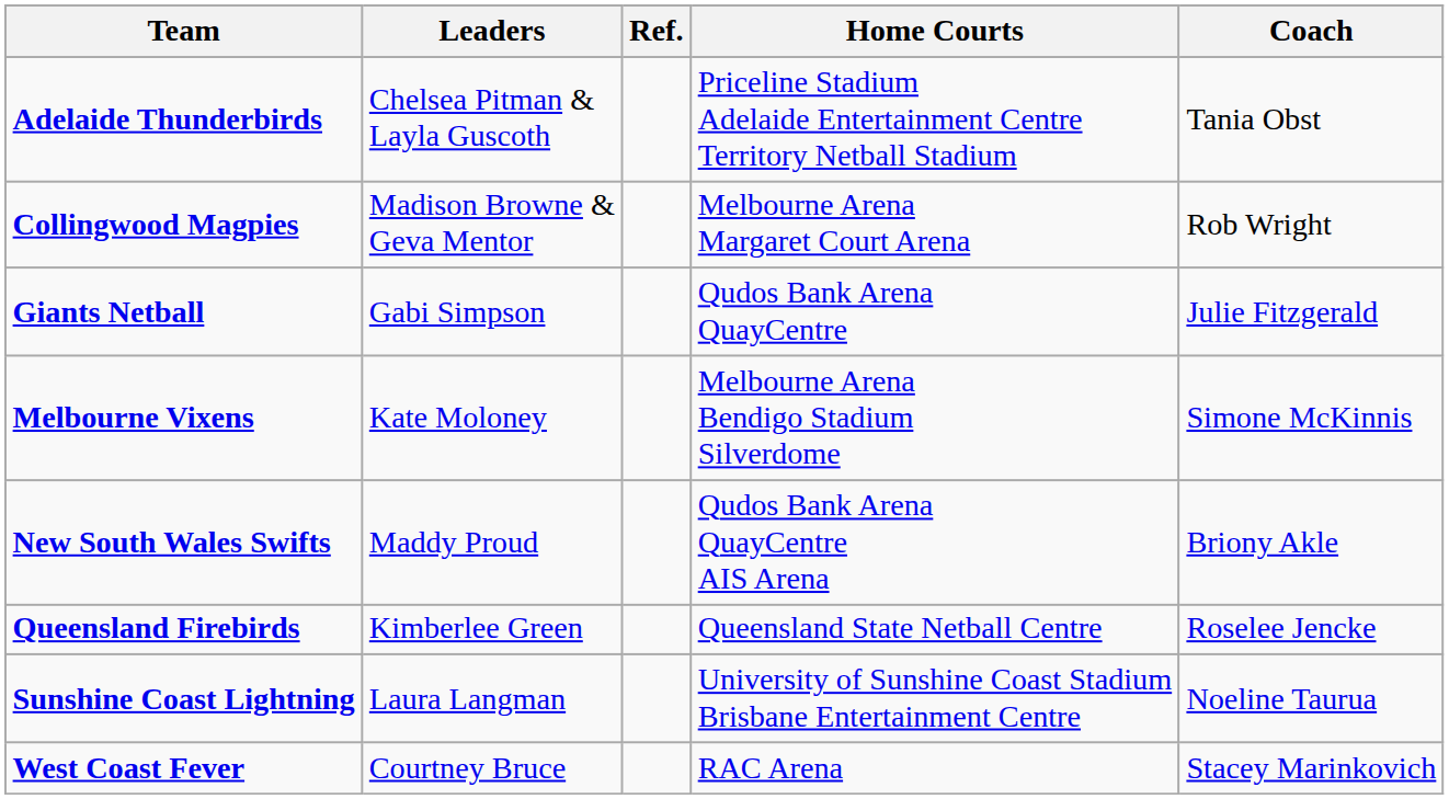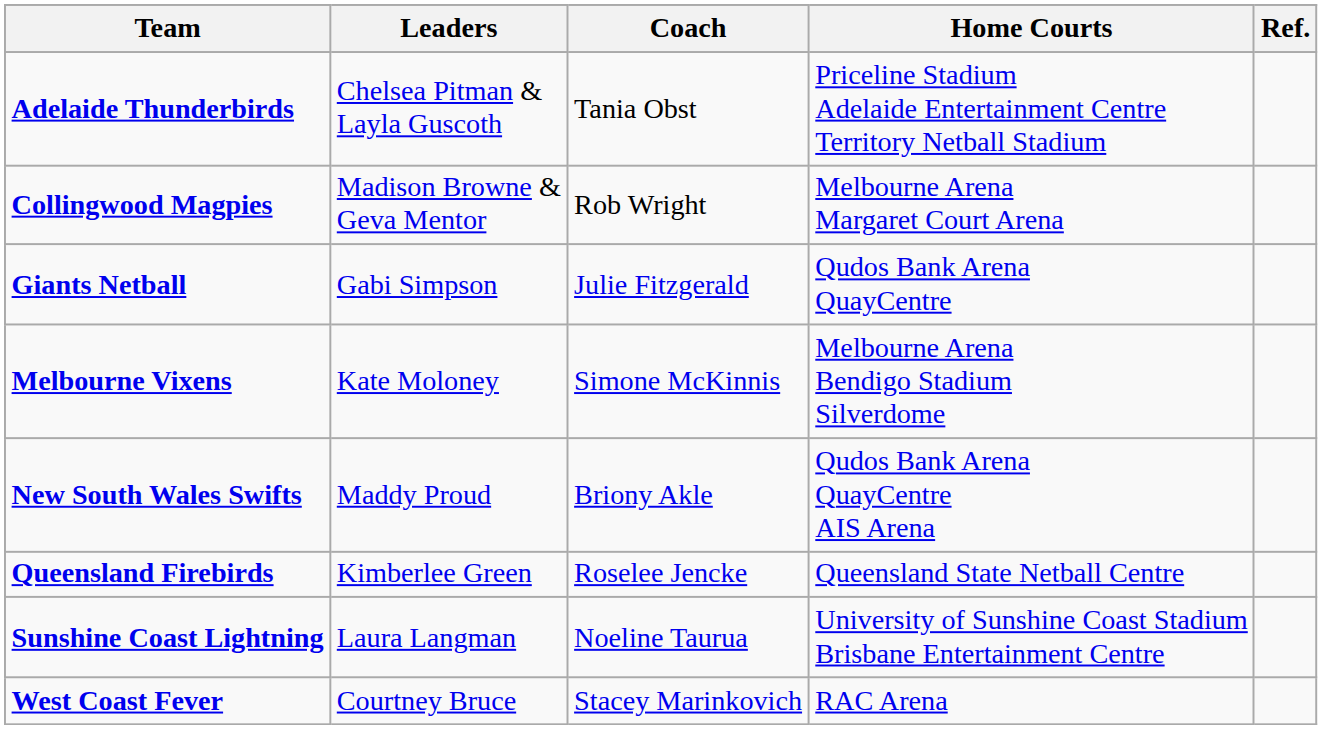 <table class="wikitable" style="font-size:90%;">
 <tr>
 <th>Team</th>
 <th>Leaders</th>
+<th>Coach</th>
+<th>Home Courts</th>
 <th>Ref.</th>
-<th>Home Courts</th>
-<th>Coach</th>
 </tr>
 <tr>
 <td> <strong><a href='#'>Adelaide Thunderbirds</a></strong></td>
 <td><a href='#'>Chelsea Pitman</a> &<br><a href='#'>Layla Guscoth</a></td>
+<td>Tania Obst</td>
+<td><a href='#'>Priceline Stadium</a><br><a href='#'>Adelaide Entertainment Centre</a><br><a href='#'>Territory Netball Stadium</a></td>
 <td></td>
-<td><a href='#'>Priceline Stadium</a><br><a href='#'>Adelaide Entertainment Centre</a><br><a href='#'>Territory Netball Stadium</a></td>
-<td>Tania Obst</td>
 </tr>
 <tr>
 <td> <strong><a href='#'>Collingwood Magpies</a></strong></td>
 <td><a href='#'>Madison Browne</a> &<br><a href='#'>Geva Mentor</a></td>
+<td>Rob Wright</td>
+<td><a href='#'>Melbourne Arena</a><br><a href='#'>Margaret Court Arena</a></td>
 <td></td>
-<td><a href='#'>Melbourne Arena</a><br><a href='#'>Margaret Court Arena</a></td>
-<td>Rob Wright</td>
 </tr>
 <tr>
 <td> <strong><a href='#'>Giants Netball</a></strong></td>
 <td><a href='#'>Gabi Simpson</a></td>
+<td><a href='#'>Julie Fitzgerald</a></td>
+<td><a href='#'>Qudos Bank Arena</a><br><a href='#'>QuayCentre</a></td>
 <td></td>
-<td><a href='#'>Qudos Bank Arena</a><br><a href='#'>QuayCentre</a></td>
-<td><a href='#'>Julie Fitzgerald</a></td>
 </tr>
 <tr>
 <td> <strong><a href='#'>Melbourne Vixens</a></strong></td>
 <td><a href='#'>Kate Moloney</a></td>
+<td><a href='#'>Simone McKinnis</a></td>
+<td><a href='#'>Melbourne Arena</a><br><a href='#'>Bendigo Stadium</a><br><a href='#'>Silverdome</a></td>
 <td></td>
-<td><a href='#'>Melbourne Arena</a><br><a href='#'>Bendigo Stadium</a><br><a href='#'>Silverdome</a></td>
-<td><a href='#'>Simone McKinnis</a></td>
 </tr>
 <tr>
 <td> <strong><a href='#'>New South Wales Swifts</a></strong></td>
 <td><a href='#'>Maddy Proud</a></td>
+<td><a href='#'>Briony Akle</a></td>
+<td><a href='#'>Qudos Bank Arena</a><br><a href='#'>QuayCentre</a><br><a href='#'>AIS Arena</a></td>
 <td></td>
-<td><a href='#'>Qudos Bank Arena</a><br><a href='#'>QuayCentre</a><br><a href='#'>AIS Arena</a></td>
-<td><a href='#'>Briony Akle</a></td>
 </tr>
 <tr>
 <td> <strong><a href='#'>Queensland Firebirds</a></strong></td>
 <td><a href='#'>Kimberlee Green</a></td>
+<td><a href='#'>Roselee Jencke</a></td>
+<td><a href='#'>Queensland State Netball Centre</a></td>
 <td></td>
-<td><a href='#'>Queensland State Netball Centre</a></td>
-<td><a href='#'>Roselee Jencke</a></td>
 </tr>
 <tr>
 <td> <strong><a href='#'>Sunshine Coast Lightning</a></strong></td>
 <td><a href='#'>Laura Langman</a></td>
+<td><a href='#'>Noeline Taurua</a></td>
+<td><a href='#'>University of Sunshine Coast Stadium</a><br><a href='#'>Brisbane Entertainment Centre</a></td>
 <td></td>
-<td><a href='#'>University of Sunshine Coast Stadium</a><br><a href='#'>Brisbane Entertainment Centre</a></td>
-<td><a href='#'>Noeline Taurua</a></td>
 </tr>
 <tr>
 <td> <strong><a href='#'>West Coast Fever</a></strong></td>
 <td><a href='#'>Courtney Bruce</a></td>
+<td><a href='#'>Stacey Marinkovich</a></td>
+<td><a href='#'>RAC Arena</a></td>
 <td></td>
-<td><a href='#'>RAC Arena</a></td>
-<td><a href='#'>Stacey Marinkovich</a></td>
 </tr>
 </table>
